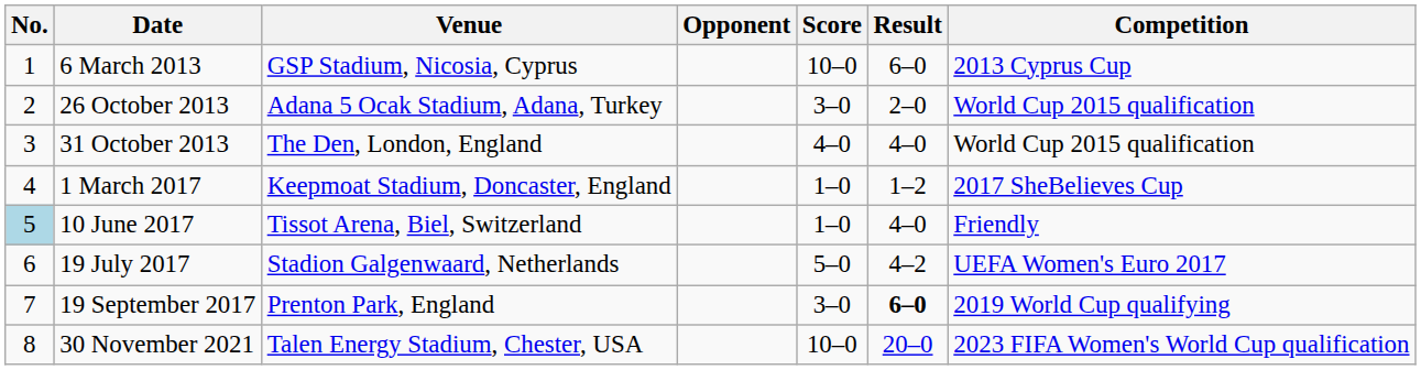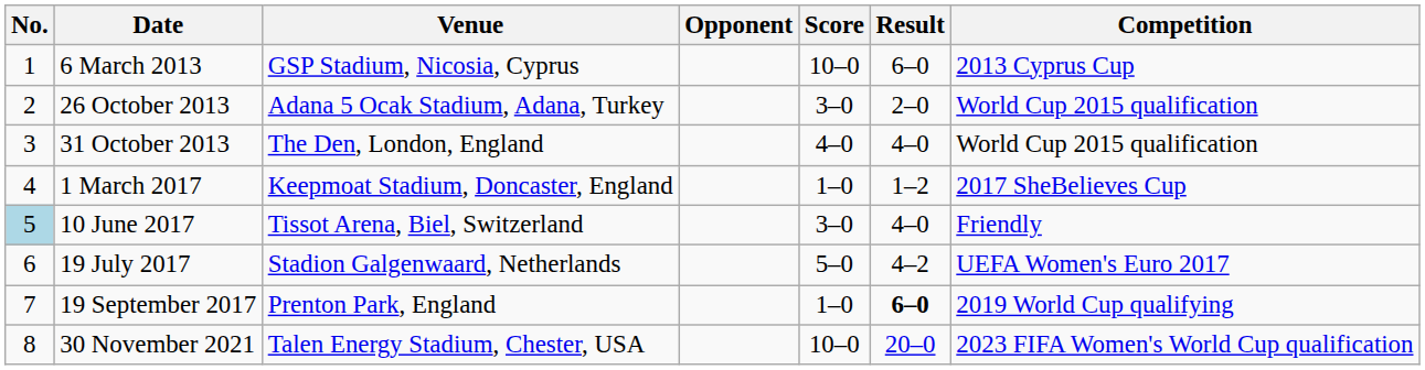 <table class="wikitable sortable">
 <tr>
 <th scope="col">No.</th>
 <th scope="col">Date</th>
 <th scope="col">Venue</th>
 <th scope="col">Opponent</th>
 <th scope="col">Score</th>
 <th scope="col">Result</th>
 <th scope="col">Competition</th>
 </tr>
 <tr>
 <td align="center">1</td>
 <td>6 March 2013</td>
 <td><a href='#'>GSP Stadium</a>, <a href='#'>Nicosia</a>, Cyprus</td>
 <td></td>
 <td align="center">10–0</td>
 <td align="center">6–0</td>
 <td><a href='#'>2013 Cyprus Cup</a></td>
 </tr>
 <tr>
 <td align="center">2</td>
 <td>26 October 2013</td>
 <td><a href='#'>Adana 5 Ocak Stadium</a>, <a href='#'>Adana</a>, Turkey</td>
 <td></td>
 <td align="center">3–0</td>
 <td align="center">2–0</td>
 <td><a href='#'>World Cup 2015 qualification</a></td>
 </tr>
 <tr>
 <td align="center">3</td>
 <td>31 October 2013</td>
 <td><a href='#'>The Den</a>, London, England</td>
 <td></td>
 <td align="center">4–0</td>
 <td align="center">4–0</td>
 <td>World Cup 2015 qualification</td>
 </tr>
 <tr>
 <td align="center">4</td>
 <td>1 March 2017</td>
 <td><a href='#'>Keepmoat Stadium</a>, <a href='#'>Doncaster</a>, England</td>
 <td></td>
 <td align="center">1–0</td>
 <td align="center">1–2</td>
 <td><a href='#'>2017 SheBelieves Cup</a></td>
 </tr>
 <tr>
 <td align="center" style="background: lightblue;">5</td>
 <td>10 June 2017</td>
 <td><a href='#'>Tissot Arena</a>, <a href='#'>Biel</a>, Switzerland</td>
 <td></td>
-<td align="center">1–0</td>
+<td align="center">3–0</td>
 <td align="center">4–0</td>
 <td><a href='#'>Friendly</a></td>
 </tr>
 <tr>
 <td align="center">6</td>
 <td>19 July 2017</td>
 <td><a href='#'>Stadion Galgenwaard</a>, Netherlands</td>
 <td></td>
 <td align="center">5–0</td>
 <td align="center">4–2</td>
 <td><a href='#'>UEFA Women's Euro 2017</a></td>
 </tr>
 <tr>
 <td align="center">7</td>
 <td>19 September 2017</td>
 <td><a href='#'>Prenton Park</a>, England</td>
 <td></td>
-<td align="center">3–0</td>
+<td align="center">1–0</td>
 <td align="center"><strong>6–0</strong></td>
 <td><a href='#'>2019 World Cup qualifying</a></td>
 </tr>
 <tr>
 <td align="center">8</td>
 <td>30 November 2021</td>
 <td><a href='#'>Talen Energy Stadium</a>, <a href='#'>Chester</a>, USA</td>
 <td></td>
 <td align="center">10–0</td>
 <td align="center"><a href='#'>20–0</a></td>
 <td><a href='#'>2023 FIFA Women's World Cup qualification</a></td>
 </tr>
 </table>
